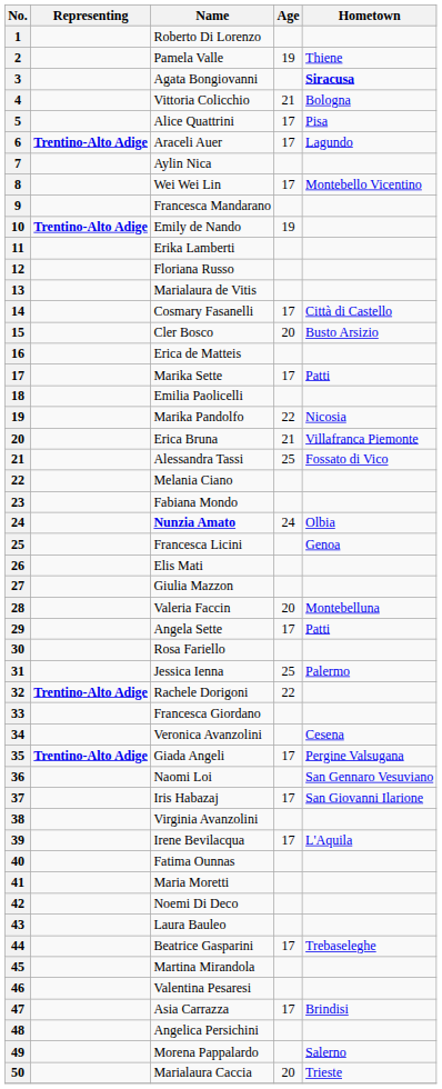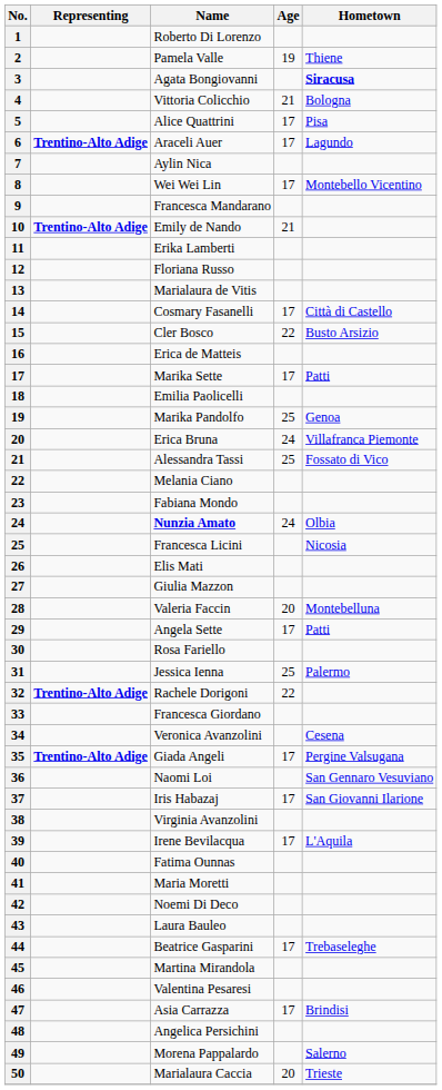 <table class="sortable wikitable">
 <tr style="background:#ccc;">
 <th>No.</th>
 <th>Representing</th>
 <th>Name</th>
 <th>Age</th>
 <th>Hometown</th>
 </tr>
 <tr>
 <th>1</th>
 <td><strong></strong></td>
 <td>Roberto Di Lorenzo</td>
 <td align=center></td>
 <td></td>
 </tr>
 <tr>
 <th>2</th>
 <td><strong></strong></td>
 <td>Pamela Valle</td>
 <td align=center>19</td>
 <td><a href='#'>Thiene</a></td>
 </tr>
 <tr>
 <th>3</th>
 <td><strong></strong></td>
 <td>Agata Bongiovanni</td>
 <td align=center></td>
 <td><strong><a href='#'>Siracusa</a></strong></td>
 </tr>
 <tr>
 <th>4</th>
 <td><strong></strong></td>
 <td>Vittoria Colicchio</td>
 <td align=center>21</td>
 <td><a href='#'>Bologna</a></td>
 </tr>
 <tr>
 <th>5</th>
 <td><strong></strong></td>
 <td>Alice Quattrini</td>
 <td align=center>17</td>
 <td><a href='#'>Pisa</a></td>
 </tr>
 <tr>
 <th>6</th>
 <td><strong> <a href='#'>Trentino-Alto Adige</a></strong></td>
 <td>Araceli Auer</td>
 <td align=center>17</td>
 <td><a href='#'>Lagundo</a></td>
 </tr>
 <tr>
 <th>7</th>
 <td><strong></strong></td>
 <td>Aylin Nica</td>
 <td align=center></td>
 <td></td>
 </tr>
 <tr>
 <th>8</th>
 <td><strong></strong></td>
 <td>Wei Wei Lin</td>
 <td align=center>17</td>
 <td><a href='#'>Montebello Vicentino</a></td>
 </tr>
 <tr>
 <th>9</th>
 <td><strong></strong></td>
 <td>Francesca Mandarano</td>
 <td align=center></td>
 <td></td>
 </tr>
 <tr>
 <th>10</th>
 <td><strong> <a href='#'>Trentino-Alto Adige</a></strong></td>
 <td>Emily de Nando</td>
-<td align=center>19</td>
+<td align=center>21</td>
 <td></td>
 </tr>
 <tr>
 <th>11</th>
 <td><strong></strong></td>
 <td>Erika Lamberti</td>
 <td align=center></td>
 <td></td>
 </tr>
 <tr>
 <th>12</th>
 <td><strong></strong></td>
 <td>Floriana Russo</td>
 <td align=center></td>
 <td></td>
 </tr>
 <tr>
 <th>13</th>
 <td><strong></strong></td>
 <td>Marialaura de Vitis</td>
 <td align=center></td>
 <td></td>
 </tr>
 <tr>
 <th>14</th>
 <td><strong></strong></td>
 <td>Cosmary Fasanelli</td>
 <td align=center>17</td>
 <td><a href='#'>Città di Castello</a></td>
 </tr>
 <tr>
 <th>15</th>
 <td><strong></strong></td>
 <td>Cler Bosco</td>
-<td align=center>20</td>
+<td align=center>22</td>
 <td><a href='#'>Busto Arsizio</a></td>
 </tr>
 <tr>
 <th>16</th>
 <td><strong></strong></td>
 <td>Erica de Matteis</td>
 <td align=center></td>
 <td></td>
 </tr>
 <tr>
 <th>17</th>
 <td><strong></strong></td>
 <td>Marika Sette</td>
 <td align=center>17</td>
 <td><a href='#'>Patti</a></td>
 </tr>
 <tr>
 <th>18</th>
 <td><strong></strong></td>
 <td>Emilia Paolicelli</td>
 <td align=center></td>
 <td></td>
 </tr>
 <tr>
 <th>19</th>
 <td><strong></strong></td>
 <td>Marika Pandolfo</td>
-<td align=center>22</td>
-<td><a href='#'>Nicosia</a></td>
+<td align=center>25</td>
+<td><a href='#'>Genoa</a></td>
 </tr>
 <tr>
 <th>20</th>
 <td><strong></strong></td>
 <td>Erica Bruna</td>
-<td align=center>21</td>
+<td align=center>24</td>
 <td><a href='#'>Villafranca Piemonte</a></td>
 </tr>
 <tr>
 <th>21</th>
 <td><strong></strong></td>
 <td>Alessandra Tassi</td>
 <td align=center>25</td>
 <td><a href='#'>Fossato di Vico</a></td>
 </tr>
 <tr>
 <th>22</th>
 <td><strong></strong></td>
 <td>Melania Ciano</td>
 <td align=center></td>
 <td></td>
 </tr>
 <tr>
 <th>23</th>
 <td><strong></strong></td>
 <td>Fabiana Mondo</td>
 <td align=center></td>
 <td></td>
 </tr>
 <tr>
 <th>24</th>
 <td><strong></strong></td>
 <td><strong><a href='#'>Nunzia Amato</a></strong></td>
 <td align=center>24</td>
 <td><a href='#'>Olbia</a></td>
 </tr>
 <tr>
 <th>25</th>
 <td><strong></strong></td>
 <td>Francesca Licini</td>
 <td align=center></td>
-<td><a href='#'>Genoa</a></td>
+<td><a href='#'>Nicosia</a></td>
 </tr>
 <tr>
 <th>26</th>
 <td><strong></strong></td>
 <td>Elis Mati</td>
 <td align=center></td>
 <td></td>
 </tr>
 <tr>
 <th>27</th>
 <td><strong></strong></td>
 <td>Giulia Mazzon</td>
 <td align=center></td>
 <td></td>
 </tr>
 <tr>
 <th>28</th>
 <td><strong></strong></td>
 <td>Valeria Faccin</td>
 <td align=center>20</td>
 <td><a href='#'>Montebelluna</a></td>
 </tr>
 <tr>
 <th>29</th>
 <td><strong></strong></td>
 <td>Angela Sette</td>
 <td align=center>17</td>
 <td><a href='#'>Patti</a></td>
 </tr>
 <tr>
 <th>30</th>
 <td><strong></strong></td>
 <td>Rosa Fariello</td>
 <td align=center></td>
 <td></td>
 </tr>
 <tr>
 <th>31</th>
 <td><strong></strong></td>
 <td>Jessica Ienna</td>
 <td align=center>25</td>
 <td><a href='#'>Palermo</a></td>
 </tr>
 <tr>
 <th>32</th>
 <td><strong> <a href='#'>Trentino-Alto Adige</a></strong></td>
 <td>Rachele Dorigoni</td>
 <td align=center>22</td>
 <td></td>
 </tr>
 <tr>
 <th>33</th>
 <td><strong></strong></td>
 <td>Francesca Giordano</td>
 <td align=center></td>
 <td></td>
 </tr>
 <tr>
 <th>34</th>
 <td><strong></strong></td>
 <td>Veronica Avanzolini</td>
 <td align=center></td>
 <td><a href='#'>Cesena</a></td>
 </tr>
 <tr>
 <th>35</th>
 <td><strong> <a href='#'>Trentino-Alto Adige</a></strong></td>
 <td>Giada Angeli</td>
 <td align=center>17</td>
 <td><a href='#'>Pergine Valsugana</a></td>
 </tr>
 <tr>
 <th>36</th>
 <td><strong></strong></td>
 <td>Naomi Loi</td>
 <td align=center></td>
 <td><a href='#'>San Gennaro Vesuviano</a></td>
 </tr>
 <tr>
 <th>37</th>
 <td><strong></strong></td>
 <td>Iris Habazaj</td>
 <td align=center>17</td>
 <td><a href='#'>San Giovanni Ilarione</a></td>
 </tr>
 <tr>
 <th>38</th>
 <td><strong></strong></td>
 <td>Virginia Avanzolini</td>
 <td align=center></td>
 <td></td>
 </tr>
 <tr>
 <th>39</th>
 <td><strong></strong></td>
 <td>Irene Bevilacqua</td>
 <td align=center>17</td>
 <td><a href='#'>L'Aquila</a></td>
 </tr>
 <tr>
 <th>40</th>
 <td><strong></strong></td>
 <td>Fatima Ounnas</td>
 <td align=center></td>
 <td></td>
 </tr>
 <tr>
 <th>41</th>
 <td><strong></strong></td>
 <td>Maria Moretti</td>
 <td align=center></td>
 <td></td>
 </tr>
 <tr>
 <th>42</th>
 <td><strong></strong></td>
 <td>Noemi Di Deco</td>
 <td align=center></td>
 <td></td>
 </tr>
 <tr>
 <th>43</th>
 <td><strong></strong></td>
 <td>Laura Bauleo</td>
 <td align=center></td>
 <td></td>
 </tr>
 <tr>
 <th>44</th>
 <td><strong></strong></td>
 <td>Beatrice Gasparini</td>
 <td align=center>17</td>
 <td><a href='#'>Trebaseleghe</a></td>
 </tr>
 <tr>
 <th>45</th>
 <td><strong></strong></td>
 <td>Martina Mirandola</td>
 <td align=center></td>
 <td></td>
 </tr>
 <tr>
 <th>46</th>
 <td><strong></strong></td>
 <td>Valentina Pesaresi</td>
 <td align=center></td>
 <td></td>
 </tr>
 <tr>
 <th>47</th>
 <td><strong></strong></td>
 <td>Asia Carrazza</td>
 <td align=center>17</td>
 <td><a href='#'>Brindisi</a></td>
 </tr>
 <tr>
 <th>48</th>
 <td><strong></strong></td>
 <td>Angelica Persichini</td>
 <td align=center></td>
 <td></td>
 </tr>
 <tr>
 <th>49</th>
 <td><strong></strong></td>
 <td>Morena Pappalardo</td>
 <td align=center></td>
 <td><a href='#'>Salerno</a></td>
 </tr>
 <tr>
 <th>50</th>
 <td><strong></strong></td>
 <td>Marialaura Caccia</td>
 <td align=center>20</td>
 <td><a href='#'>Trieste</a></td>
 </tr>
 <tr>
 </tr>
 </table>
